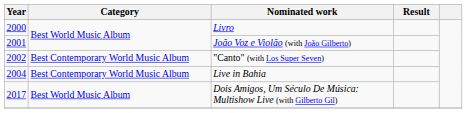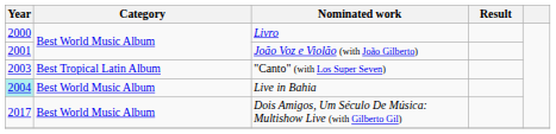 <table class="wikitable" style="width:85%;">
 <tr>
 <th width=5%>Year</th>
 <th style="width:40%;">Category</th>
 <th style="width:40%;">Nominated work</th>
 <th style="width:10%;">Result</th>
 <th width=5%></th>
 </tr>
 <tr>
 <td><a href='#'>2000</a></td>
 <td rowspan="2"><a href='#'>Best World Music Album</a></td>
 <td><em><a href='#'>Livro</a></em></td>
 <td></td>
 <td rowspan="5"></td>
 </tr>
 <tr>
 <td><a href='#'>2001</a></td>
 <td><em><a href='#'>João Voz e Violão</a></em> <small>(with <a href='#'>João Gilberto</a>)</small></td>
 <td></td>
 </tr>
 <tr>
-<td><a href='#'>2002</a></td>
-<td><a href='#'>Best Contemporary World Music Album</a></td>
+<td><a href='#'>2003</a></td>
+<td><a href='#'>Best Tropical Latin Album</a></td>
 <td>"Canto" <small>(with <a href='#'>Los Super Seven</a>)</small></td>
 <td></td>
 </tr>
 <tr>
-<td><a href='#'>2004</a></td>
-<td><a href='#'>Best Contemporary World Music Album</a></td>
+<td style="background: paleturquoise;"><a href='#'>2004</a></td>
+<td><a href='#'>Best World Music Album</a></td>
 <td><em>Live in Bahia</em></td>
 <td></td>
 </tr>
 <tr>
 <td><a href='#'>2017</a></td>
 <td><a href='#'>Best World Music Album</a></td>
 <td><em>Dois Amigos, Um Século De Música: Multishow Live</em> <small>(with <a href='#'>Gilberto Gil</a>)</small></td>
 <td></td>
 </tr>
 <tr>
 </tr>
 </table>
